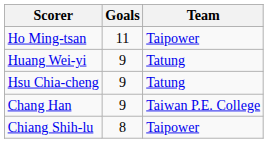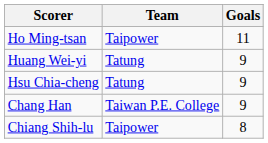 <table class="wikitable">
 <tr>
 <th>Scorer</th>
+<th>Team</th>
 <th>Goals</th>
-<th>Team</th>
 </tr>
 <tr>
 <td><a href='#'>Ho Ming-tsan</a></td>
+<td><a href='#'>Taipower</a></td>
 <td style="text-align:center;">11</td>
-<td><a href='#'>Taipower</a></td>
 </tr>
 <tr>
 <td><a href='#'>Huang Wei-yi</a></td>
+<td><a href='#'>Tatung</a></td>
 <td style="text-align:center;">9</td>
-<td><a href='#'>Tatung</a></td>
 </tr>
 <tr>
 <td><a href='#'>Hsu Chia-cheng</a></td>
+<td><a href='#'>Tatung</a></td>
 <td style="text-align:center;">9</td>
-<td><a href='#'>Tatung</a></td>
 </tr>
 <tr>
 <td><a href='#'>Chang Han</a></td>
+<td><a href='#'>Taiwan P.E. College</a></td>
 <td style="text-align:center;">9</td>
-<td><a href='#'>Taiwan P.E. College</a></td>
 </tr>
 <tr>
 <td><a href='#'>Chiang Shih-lu</a></td>
+<td><a href='#'>Taipower</a></td>
 <td style="text-align:center;">8</td>
-<td><a href='#'>Taipower</a></td>
 </tr>
 </table>
